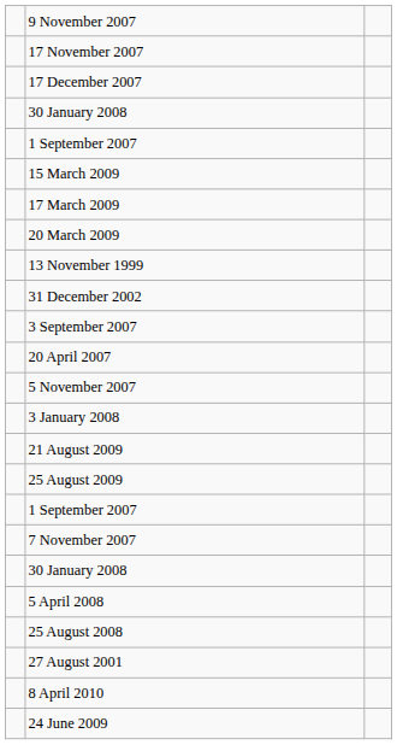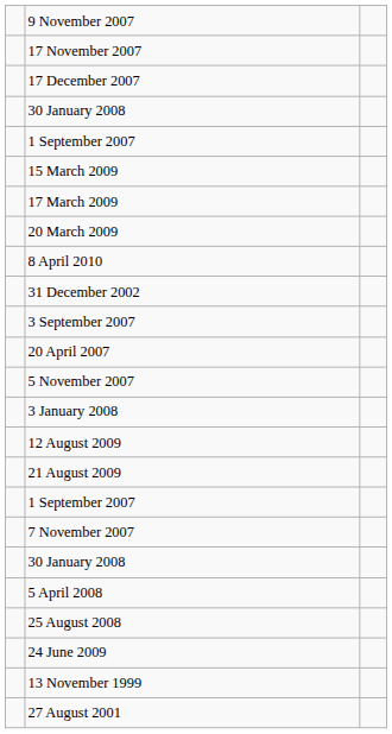 <table class="wikitable" style="font-size: 89%; float: left; width: 26em; margin-right: 1em; height: 700px">
 <tr>
 <td></td>
 <td>9 November 2007</td>
 <td></td>
 </tr>
 <tr>
 <td></td>
 <td>17 November 2007</td>
 <td></td>
 </tr>
 <tr>
 <td></td>
 <td>17 December 2007</td>
 <td></td>
 </tr>
 <tr>
 <td></td>
 <td>30 January 2008</td>
 <td></td>
 </tr>
 <tr>
 <td></td>
 <td>1 September 2007</td>
 <td></td>
 </tr>
 <tr>
 <td></td>
 <td>15 March 2009</td>
 <td></td>
 </tr>
 <tr>
 <td></td>
 <td>17 March 2009</td>
 <td></td>
 </tr>
 <tr>
 <td></td>
 <td>20 March 2009</td>
 <td></td>
 </tr>
 <tr>
 <td></td>
-<td>13 November 1999</td>
-<td> </td>
+<td>8 April 2010</td>
+<td></td>
 </tr>
 <tr>
 <td></td>
 <td>31 December 2002</td>
 <td></td>
 </tr>
 <tr>
 <td></td>
 <td>3 September 2007</td>
 <td></td>
 </tr>
 <tr>
 <td></td>
 <td>20 April 2007</td>
 <td></td>
 </tr>
 <tr>
 <td></td>
 <td>5 November 2007</td>
 <td></td>
 </tr>
 <tr>
 <td></td>
 <td>3 January 2008</td>
 <td></td>
 </tr>
 <tr>
 <td></td>
-<td>21 August 2009</td>
+<td>12 August 2009</td>
 <td></td>
 </tr>
 <tr>
 <td></td>
-<td>25 August 2009</td>
+<td>21 August 2009</td>
 <td></td>
 </tr>
 <tr>
 <td></td>
 <td>1 September 2007</td>
 <td></td>
 </tr>
 <tr>
 <td></td>
 <td>7 November 2007</td>
 <td></td>
 </tr>
 <tr>
 <td></td>
 <td>30 January 2008</td>
 <td></td>
 </tr>
 <tr>
 <td></td>
 <td>5 April 2008</td>
 <td></td>
 </tr>
 <tr>
 <td></td>
 <td>25 August 2008</td>
 <td></td>
 </tr>
 <tr>
 <td></td>
-<td>27 August 2001</td>
+<td>24 June 2009</td>
 <td></td>
 </tr>
 <tr>
 <td></td>
-<td>8 April 2010</td>
-<td></td>
+<td>13 November 1999</td>
+<td> </td>
 </tr>
 <tr>
 <td></td>
-<td>24 June 2009</td>
+<td>27 August 2001</td>
 <td></td>
 </tr>
 </table>
